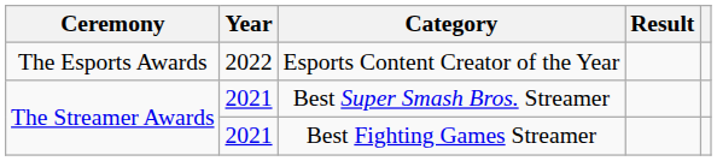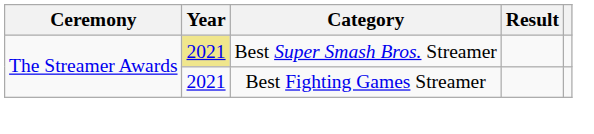 <table class="wikitable" style="text-align:center;">
 <tr>
 <th>Ceremony</th>
 <th>Year</th>
 <th>Category</th>
 <th>Result</th>
 <th></th>
 </tr>
 <tr>
-<td rowspan="1">The Esports Awards</td>
-<td>2022</td>
-<td>Esports Content Creator of the Year</td>
-<td></td>
-<td rowspan="1"></td>
-</tr>
-<tr>
 <td rowspan="2"><a href='#'>The Streamer Awards</a></td>
-<td><a href='#'>2021</a></td>
+<td style="background: khaki;"><a href='#'>2021</a></td>
 <td>Best <em><a href='#'>Super Smash Bros.</a></em> Streamer</td>
 <td></td>
 <td rowspan="1"></td>
 </tr>
 <tr>
 <td><a href='#'>2021</a></td>
 <td>Best <a href='#'>Fighting Games</a> Streamer</td>
 <td></td>
 <td></td>
 </tr>
 </table>
